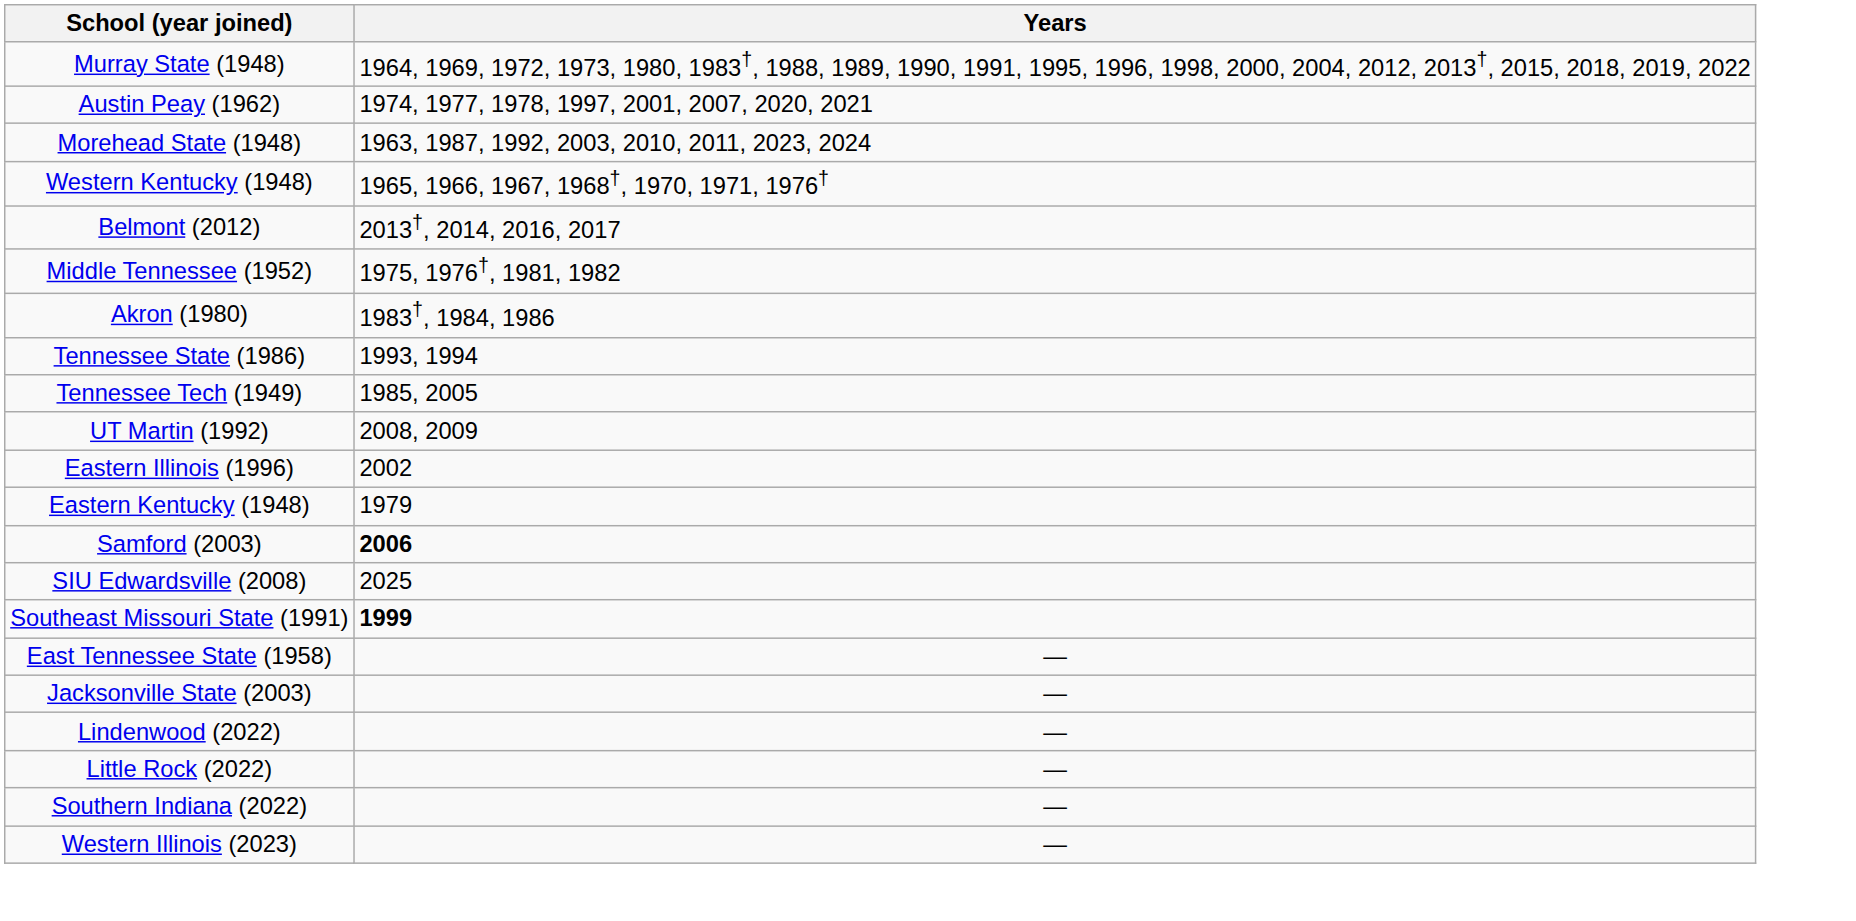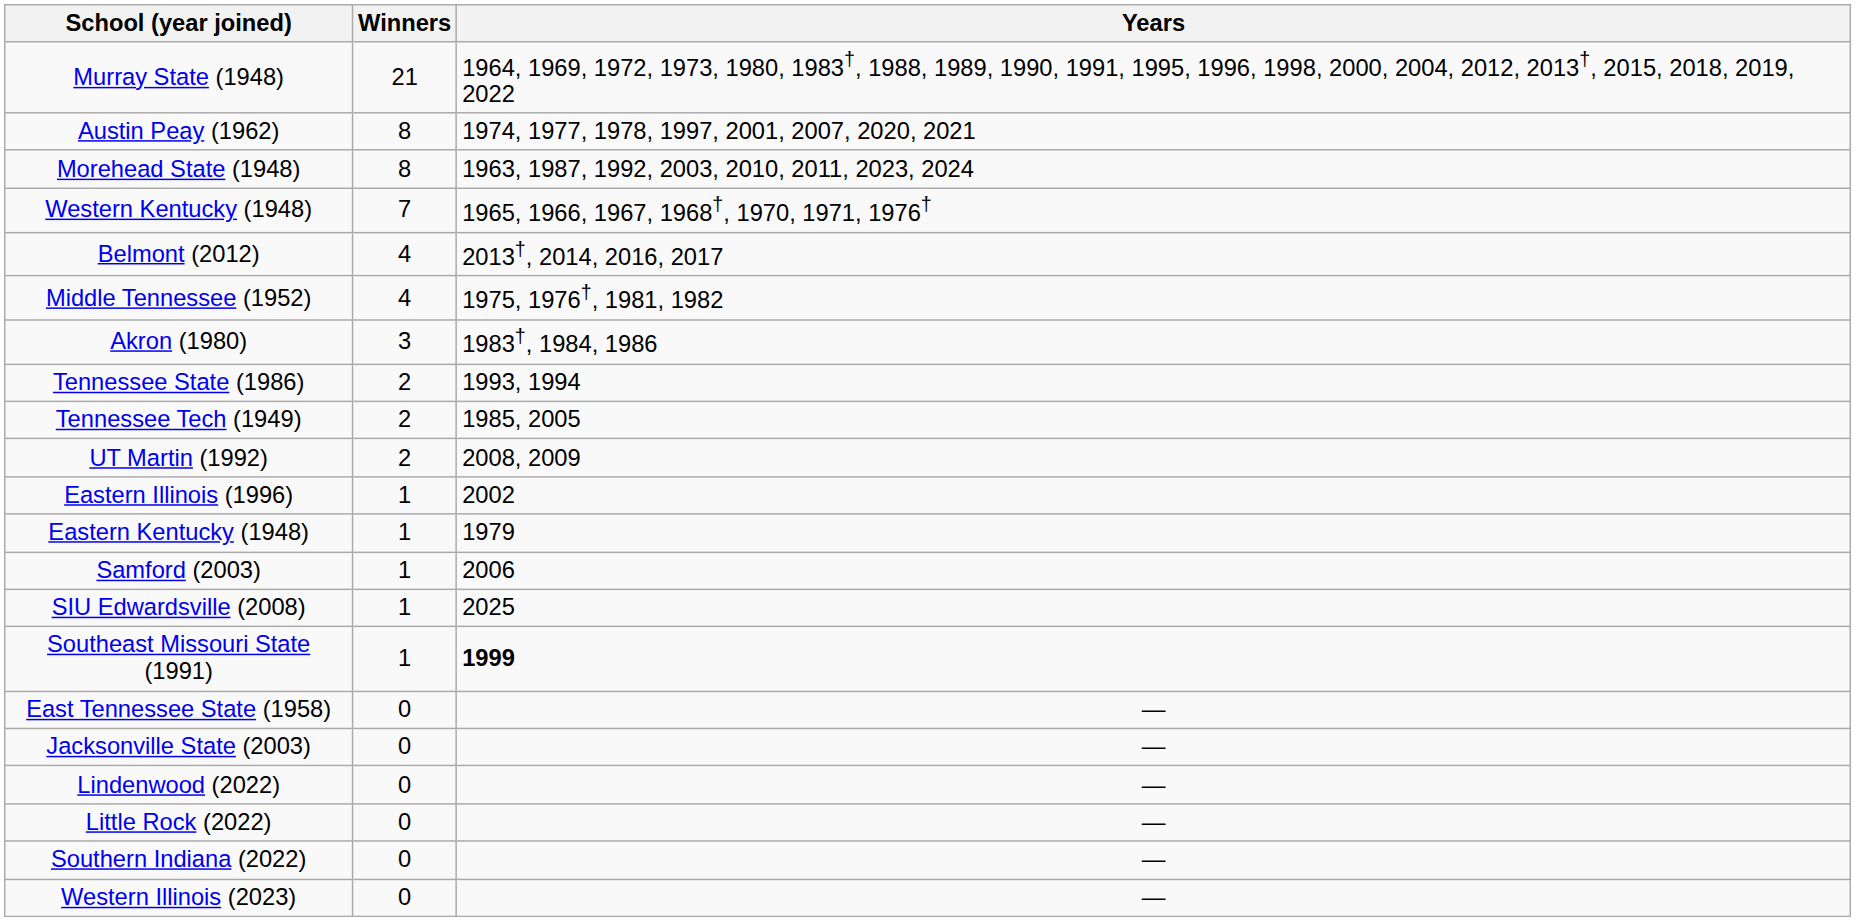 <table class="wikitable">
 <tr>
 <th>School (year joined)</th>
+<th>Winners</th>
 <th>Years</th>
 </tr>
 <tr align="center">
 <td><a href='#'>Murray State</a> (1948)</td>
+<td>21</td>
 <td align="left">1964, 1969, 1972, 1973, 1980, 1983<sup>†</sup>, 1988, 1989, 1990, 1991, 1995, 1996, 1998, 2000, 2004, 2012, 2013<sup>†</sup>, 2015, 2018, 2019, 2022</td>
 </tr>
 <tr align="center">
 <td><a href='#'>Austin Peay</a> (1962)</td>
+<td>8</td>
 <td align="left">1974, 1977, 1978, 1997, 2001, 2007, 2020, 2021</td>
 </tr>
 <tr align="center">
 <td><a href='#'>Morehead State</a> (1948)</td>
+<td>8</td>
 <td align="left">1963, 1987, 1992, 2003, 2010, 2011, 2023, 2024</td>
 </tr>
 <tr align="center">
 <td><a href='#'>Western Kentucky</a> (1948)</td>
+<td>7</td>
 <td align="left">1965, 1966, 1967, 1968<sup>†</sup>, 1970, 1971, 1976<sup>†</sup></td>
 </tr>
 <tr align="center">
 <td><a href='#'>Belmont</a> (2012)</td>
+<td>4</td>
 <td align="left">2013<sup>†</sup>, 2014, 2016, 2017</td>
 </tr>
 <tr align="center">
 <td><a href='#'>Middle Tennessee</a> (1952)</td>
+<td>4</td>
 <td align="left">1975, 1976<sup>†</sup>, 1981, 1982</td>
 </tr>
 <tr align="center">
 <td><a href='#'>Akron</a> (1980)</td>
+<td>3</td>
 <td align="left">1983<sup>†</sup>, 1984, 1986</td>
 </tr>
 <tr align=center>
 <td><a href='#'>Tennessee State</a> (1986)</td>
+<td>2</td>
 <td align="left">1993, 1994</td>
 </tr>
 <tr align=center>
 <td><a href='#'>Tennessee Tech</a> (1949)</td>
+<td>2</td>
 <td align="left">1985, 2005</td>
 </tr>
 <tr align=center>
 <td><a href='#'>UT Martin</a> (1992)</td>
+<td>2</td>
 <td align="left">2008, 2009</td>
 </tr>
 <tr align=center>
 <td><a href='#'>Eastern Illinois</a> (1996)</td>
+<td>1</td>
 <td align="left">2002</td>
 </tr>
 <tr align=center>
 <td><a href='#'>Eastern Kentucky</a> (1948)</td>
+<td>1</td>
 <td align="left">1979</td>
 </tr>
 <tr align=center>
 <td><a href='#'>Samford</a> (2003)</td>
-<td align="left"><strong>2006</strong></td>
+<td>1</td>
+<td align="left">2006</td>
 </tr>
 <tr align=center>
 <td><a href='#'>SIU Edwardsville</a> (2008)</td>
+<td>1</td>
 <td align="left">2025</td>
 </tr>
 <tr align=center>
 <td><a href='#'>Southeast Missouri State</a> (1991)</td>
+<td>1</td>
 <td align="left"><strong>1999</strong></td>
 </tr>
 <tr align=center>
 <td><a href='#'>East Tennessee State</a> (1958)</td>
+<td>0</td>
 <td>—</td>
 </tr>
 <tr align=center>
 <td><a href='#'>Jacksonville State</a> (2003)</td>
+<td>0</td>
 <td>—</td>
 </tr>
 <tr align=center>
 <td><a href='#'>Lindenwood</a> (2022)</td>
+<td>0</td>
 <td>—</td>
 </tr>
 <tr align=center>
 <td><a href='#'>Little Rock</a> (2022)</td>
+<td>0</td>
 <td>—</td>
 </tr>
 <tr align=center>
 <td><a href='#'>Southern Indiana</a> (2022)</td>
+<td>0</td>
 <td>—</td>
 </tr>
 <tr align=center>
 <td><a href='#'>Western Illinois</a> (2023)</td>
+<td>0</td>
 <td>—</td>
 </tr>
 </table>
